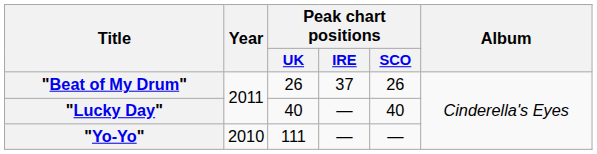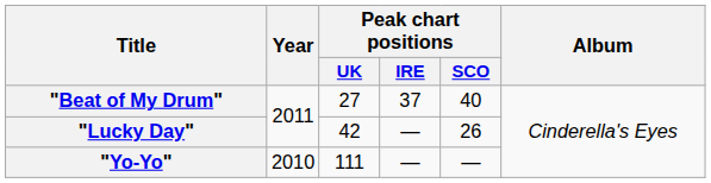 <table class="wikitable plainrowheaders" style="text-align:center;">
 <tr>
 <th scope="col" rowspan="2" style="width:13em;">Title</th>
 <th scope="col" rowspan="2">Year</th>
 <th scope="col" colspan="3">Peak chart positions</th>
 <th scope="col" rowspan="2" style="width:10em;">Album</th>
 </tr>
 <tr>
 <th scope="col" style="width:3em;font-size:90%;"><a href='#'>UK</a><br></th>
 <th scope="col" style="width:3em;font-size:90%;"><a href='#'>IRE</a><br></th>
 <th scope="col" style="width:3em;font-size:90%;"><a href='#'>SCO</a><br></th>
 </tr>
 <tr>
 <th scope="row">"<a href='#'>Beat of My Drum</a>"</th>
 <td rowspan="2">2011</td>
-<td>26</td>
+<td>27</td>
 <td>37</td>
-<td>26</td>
+<td>40</td>
 <td rowspan="3"><em>Cinderella's Eyes</em></td>
 </tr>
 <tr>
 <th scope="row">"<a href='#'>Lucky Day</a>"</th>
-<td>40</td>
+<td>42</td>
 <td>—</td>
-<td>40</td>
+<td>26</td>
 </tr>
 <tr>
 <th scope="row">"<a href='#'>Yo-Yo</a>"</th>
 <td>2010</td>
 <td>111</td>
 <td>—</td>
 <td>—</td>
 </tr>
 </table>
